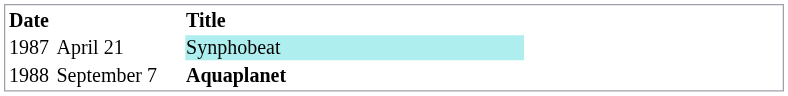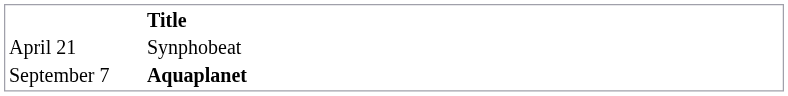 <table style="border: 1px solid #a0a0aa; width: 100%;">
 <tr>
-<td width=3%><strong>Date</strong></td>
 <td width=15%></td>
 <td width=40%><strong>Title</strong></td>
 <td width=30%></td>
 </tr>
 <tr>
-<td>1987</td>
 <td>April 21</td>
-<td style="background: paleturquoise;">Synphobeat</td>
+<td>Synphobeat</td>
 <td></td>
 </tr>
 <tr>
-<td>1988</td>
 <td>September 7</td>
 <td><strong>Aquaplanet</strong></td>
 <td></td>
 </tr>
 </table>
